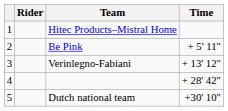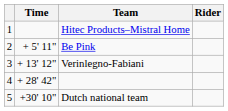 <table class="wikitable">
 <tr>
 <th></th>
+<th>Time</th>
+<th>Team</th>
 <th>Rider</th>
-<th>Team</th>
-<th>Time</th>
 </tr>
 <tr>
 <td>1</td>
+<td style="text-align:right;"></td>
+<td><a href='#'>Hitec Products–Mistral Home</a></td>
 <td> </td>
-<td><a href='#'>Hitec Products–Mistral Home</a></td>
-<td style="text-align:right;"></td>
 </tr>
 <tr>
 <td>2</td>
+<td style="text-align:right;">+ 5' 11"</td>
+<td><a href='#'>Be Pink</a></td>
 <td></td>
-<td><a href='#'>Be Pink</a></td>
-<td style="text-align:right;">+ 5' 11"</td>
 </tr>
 <tr>
 <td>3</td>
+<td style="text-align:right;">+ 13' 12"</td>
+<td>Verinlegno-Fabiani</td>
 <td></td>
-<td>Verinlegno-Fabiani</td>
-<td style="text-align:right;">+ 13' 12"</td>
 </tr>
 <tr>
 <td>4</td>
+<td style="text-align:right;">+ 28' 42"</td>
 <td></td>
 <td></td>
-<td style="text-align:right;">+ 28' 42"</td>
 </tr>
 <tr>
 <td>5</td>
+<td style="text-align:right;">+30' 10"</td>
+<td>Dutch national team</td>
 <td></td>
-<td>Dutch national team</td>
-<td style="text-align:right;">+30' 10"</td>
 </tr>
 </table>
